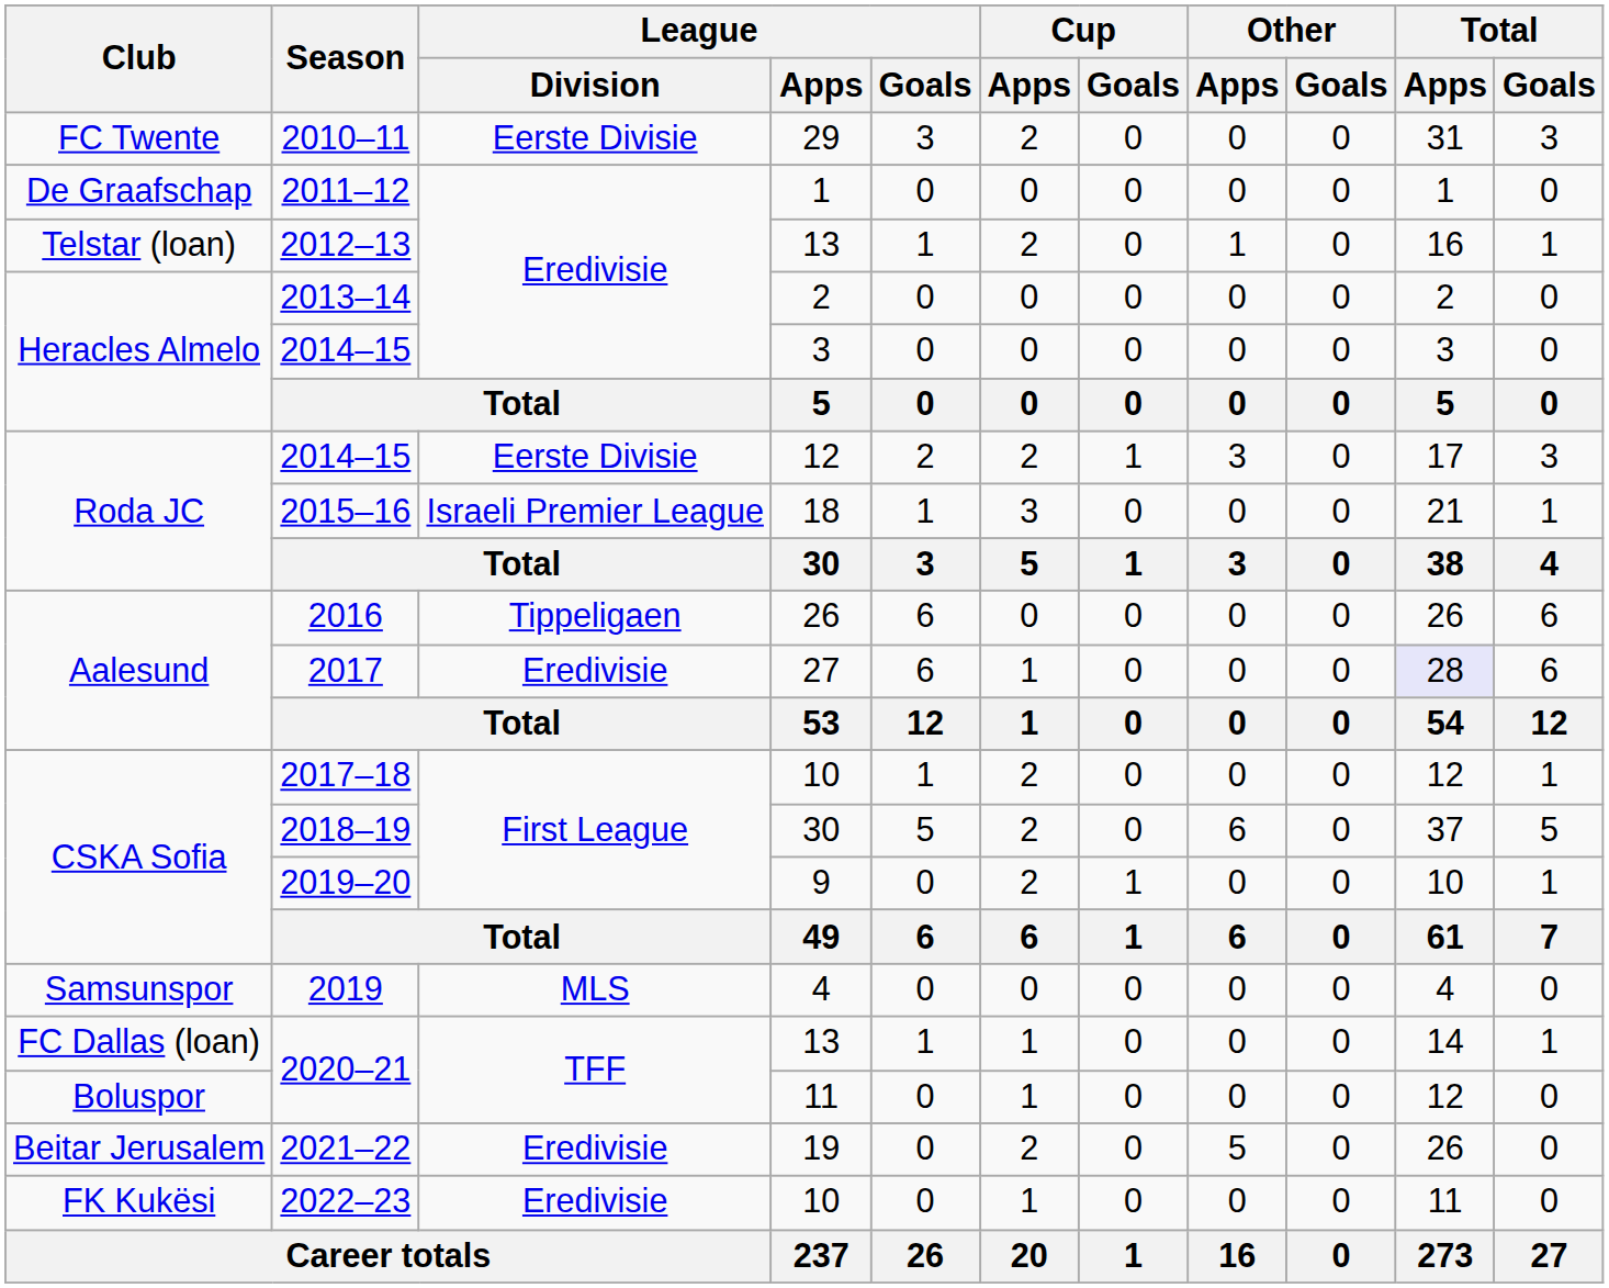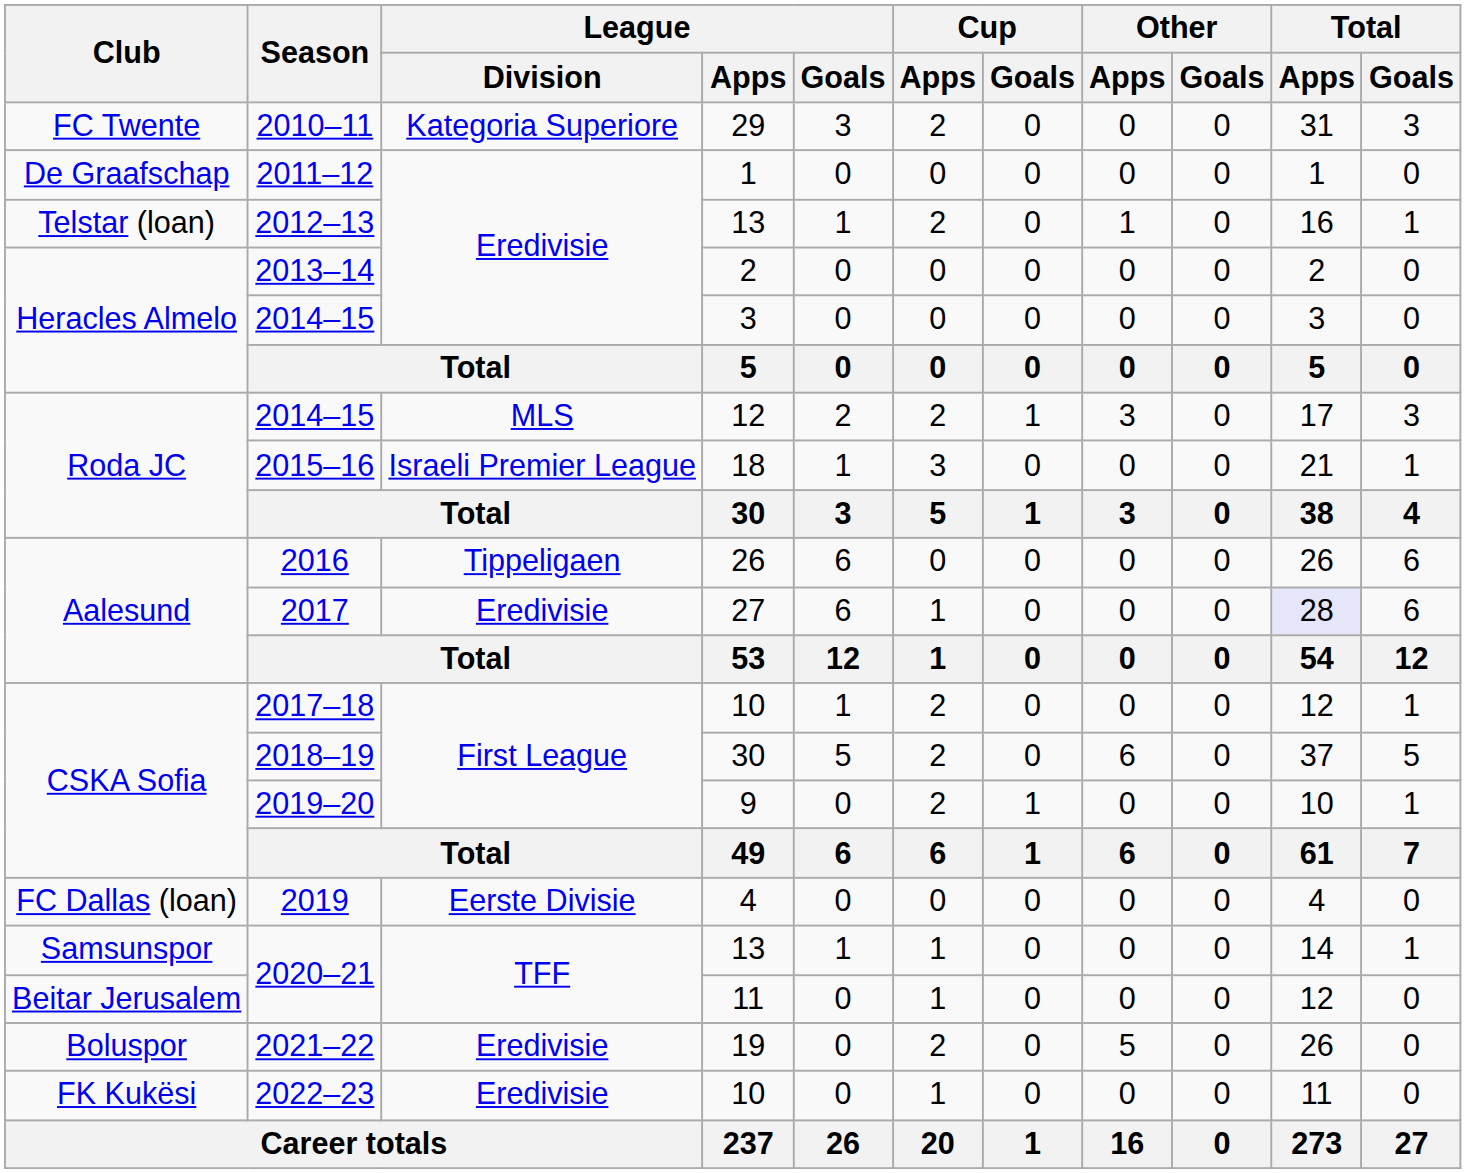 <table class="wikitable" style="text-align: center">
 <tr>
 <th rowspan=2>Club</th>
 <th rowspan=2>Season</th>
 <th colspan=3>League</th>
 <th colspan=2>Cup</th>
 <th colspan=2>Other</th>
 <th colspan=2>Total</th>
 </tr>
 <tr>
 <th>Division</th>
 <th>Apps</th>
 <th>Goals</th>
 <th>Apps</th>
 <th>Goals</th>
 <th>Apps</th>
 <th>Goals</th>
 <th>Apps</th>
 <th>Goals</th>
 </tr>
 <tr>
 <td><a href='#'>FC Twente</a></td>
 <td><a href='#'>2010–11</a></td>
-<td><a href='#'>Eerste Divisie</a></td>
+<td><a href='#'>Kategoria Superiore</a></td>
 <td>29</td>
 <td>3</td>
 <td>2</td>
 <td>0</td>
 <td>0</td>
 <td>0</td>
 <td>31</td>
 <td>3</td>
 </tr>
 <tr>
 <td><a href='#'>De Graafschap</a></td>
 <td><a href='#'>2011–12</a></td>
 <td rowspan=4><a href='#'>Eredivisie</a></td>
 <td>1</td>
 <td>0</td>
 <td>0</td>
 <td>0</td>
 <td>0</td>
 <td>0</td>
 <td>1</td>
 <td>0</td>
 </tr>
 <tr>
 <td><a href='#'>Telstar</a> (loan)</td>
 <td><a href='#'>2012–13</a></td>
 <td>13</td>
 <td>1</td>
 <td>2</td>
 <td>0</td>
 <td>1</td>
 <td>0</td>
 <td>16</td>
 <td>1</td>
 </tr>
 <tr>
 <td rowspan=3><a href='#'>Heracles Almelo</a></td>
 <td><a href='#'>2013–14</a></td>
 <td>2</td>
 <td>0</td>
 <td>0</td>
 <td>0</td>
 <td>0</td>
 <td>0</td>
 <td>2</td>
 <td>0</td>
 </tr>
 <tr>
 <td><a href='#'>2014–15</a></td>
 <td>3</td>
 <td>0</td>
 <td>0</td>
 <td>0</td>
 <td>0</td>
 <td>0</td>
 <td>3</td>
 <td>0</td>
 </tr>
 <tr>
 <th colspan=2>Total</th>
 <th>5</th>
 <th>0</th>
 <th>0</th>
 <th>0</th>
 <th>0</th>
 <th>0</th>
 <th>5</th>
 <th>0</th>
 </tr>
 <tr>
 <td rowspan=3><a href='#'>Roda JC</a></td>
 <td><a href='#'>2014–15</a></td>
-<td><a href='#'>Eerste Divisie</a></td>
+<td rowspan=1><a href='#'>MLS</a></td>
 <td>12</td>
 <td>2</td>
 <td>2</td>
 <td>1</td>
 <td>3</td>
 <td>0</td>
 <td>17</td>
 <td>3</td>
 </tr>
 <tr>
 <td><a href='#'>2015–16</a></td>
 <td><a href='#'>Israeli Premier League</a></td>
 <td>18</td>
 <td>1</td>
 <td>3</td>
 <td>0</td>
 <td>0</td>
 <td>0</td>
 <td>21</td>
 <td>1</td>
 </tr>
 <tr>
 <th colspan=2>Total</th>
 <th>30</th>
 <th>3</th>
 <th>5</th>
 <th>1</th>
 <th>3</th>
 <th>0</th>
 <th>38</th>
 <th>4</th>
 </tr>
 <tr>
 <td rowspan=3><a href='#'>Aalesund</a></td>
 <td><a href='#'>2016</a></td>
 <td><a href='#'>Tippeligaen</a></td>
 <td>26</td>
 <td>6</td>
 <td>0</td>
 <td>0</td>
 <td>0</td>
 <td>0</td>
 <td>26</td>
 <td>6</td>
 </tr>
 <tr>
 <td><a href='#'>2017</a></td>
 <td><a href='#'>Eredivisie</a></td>
 <td>27</td>
 <td>6</td>
 <td>1</td>
 <td>0</td>
 <td>0</td>
 <td>0</td>
 <td style="background: lavender;">28</td>
 <td>6</td>
 </tr>
 <tr>
 <th colspan=2>Total</th>
 <th>53</th>
 <th>12</th>
 <th>1</th>
 <th>0</th>
 <th>0</th>
 <th>0</th>
 <th>54</th>
 <th>12</th>
 </tr>
 <tr>
 <td rowspan=4><a href='#'>CSKA Sofia</a></td>
 <td><a href='#'>2017–18</a></td>
 <td rowspan=3><a href='#'>First League</a></td>
 <td>10</td>
 <td>1</td>
 <td>2</td>
 <td>0</td>
 <td>0</td>
 <td>0</td>
 <td>12</td>
 <td>1</td>
 </tr>
 <tr>
 <td><a href='#'>2018–19</a></td>
 <td>30</td>
 <td>5</td>
 <td>2</td>
 <td>0</td>
 <td>6</td>
 <td>0</td>
 <td>37</td>
 <td>5</td>
 </tr>
 <tr>
 <td><a href='#'>2019–20</a></td>
 <td>9</td>
 <td>0</td>
 <td>2</td>
 <td>1</td>
 <td>0</td>
 <td>0</td>
 <td>10</td>
 <td>1</td>
 </tr>
 <tr>
 <th colspan=2>Total</th>
 <th>49</th>
 <th>6</th>
 <th>6</th>
 <th>1</th>
 <th>6</th>
 <th>0</th>
 <th>61</th>
 <th>7</th>
 </tr>
 <tr>
-<td rowspan=1><a href='#'>Samsunspor</a></td>
+<td rowspan=1><a href='#'>FC Dallas</a> (loan)</td>
 <td><a href='#'>2019</a></td>
-<td rowspan=1><a href='#'>MLS</a></td>
+<td><a href='#'>Eerste Divisie</a></td>
 <td>4</td>
 <td>0</td>
 <td>0</td>
 <td>0</td>
 <td>0</td>
 <td>0</td>
 <td>4</td>
 <td>0</td>
 </tr>
 <tr>
-<td rowspan=1><a href='#'>FC Dallas</a> (loan)</td>
+<td rowspan=1><a href='#'>Samsunspor</a></td>
 <td rowspan=2><a href='#'>2020–21</a></td>
 <td rowspan=2><a href='#'>TFF</a></td>
 <td>13</td>
 <td>1</td>
 <td>1</td>
 <td>0</td>
 <td>0</td>
 <td>0</td>
 <td>14</td>
 <td>1</td>
 </tr>
 <tr>
-<td rowspan=1><a href='#'>Boluspor</a></td>
+<td rowspan=1><a href='#'>Beitar Jerusalem</a></td>
 <td>11</td>
 <td>0</td>
 <td>1</td>
 <td>0</td>
 <td>0</td>
 <td>0</td>
 <td>12</td>
 <td>0</td>
 </tr>
 <tr>
-<td rowspan=1><a href='#'>Beitar Jerusalem</a></td>
+<td rowspan=1><a href='#'>Boluspor</a></td>
 <td><a href='#'>2021–22</a></td>
 <td><a href='#'>Eredivisie</a></td>
 <td>19</td>
 <td>0</td>
 <td>2</td>
 <td>0</td>
 <td>5</td>
 <td>0</td>
 <td>26</td>
 <td>0</td>
 </tr>
 <tr>
 <td rowspan=1><a href='#'>FK Kukësi</a></td>
 <td><a href='#'>2022–23</a></td>
 <td><a href='#'>Eredivisie</a></td>
 <td>10</td>
 <td>0</td>
 <td>1</td>
 <td>0</td>
 <td>0</td>
 <td>0</td>
 <td>11</td>
 <td>0</td>
 </tr>
 <tr>
 <th colspan=3>Career totals</th>
 <th>237</th>
 <th>26</th>
 <th>20</th>
 <th>1</th>
 <th>16</th>
 <th>0</th>
 <th>273</th>
 <th>27</th>
 </tr>
 </table>
